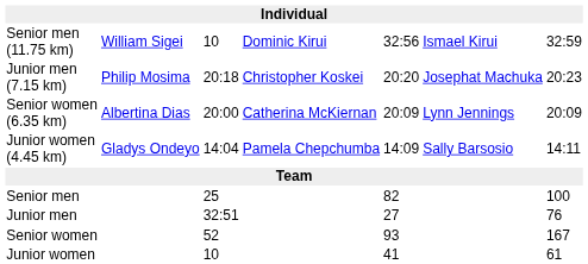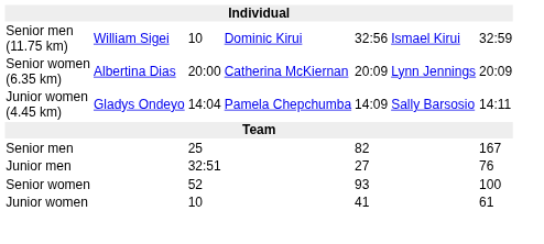 <table>
 <tr>
 <td colspan=7 bgcolor=#eeeeee style=text-align:center;><strong>Individual</strong></td>
 </tr>
 <tr>
 <td>Senior men<br>(11.75 km)</td>
 <td><a href='#'>William Sigei</a><br></td>
 <td>10</td>
 <td><a href='#'>Dominic Kirui</a><br></td>
 <td>32:56</td>
 <td><a href='#'>Ismael Kirui</a><br></td>
 <td>32:59</td>
-</tr>
-<tr>
-<td>Junior men<br>(7.15 km)</td>
-<td><a href='#'>Philip Mosima</a><br></td>
-<td>20:18</td>
-<td><a href='#'>Christopher Koskei</a><br></td>
-<td>20:20</td>
-<td><a href='#'>Josephat Machuka</a><br></td>
-<td>20:23</td>
 </tr>
 <tr>
 <td>Senior women<br>(6.35 km)</td>
 <td><a href='#'>Albertina Dias</a><br></td>
 <td>20:00</td>
 <td><a href='#'>Catherina McKiernan</a><br></td>
 <td>20:09</td>
 <td><a href='#'>Lynn Jennings</a><br></td>
 <td>20:09</td>
 </tr>
 <tr>
 <td>Junior women<br>(4.45 km)</td>
 <td><a href='#'>Gladys Ondeyo</a><br></td>
 <td>14:04</td>
 <td><a href='#'>Pamela Chepchumba</a><br></td>
 <td>14:09</td>
 <td><a href='#'>Sally Barsosio</a><br></td>
 <td>14:11</td>
 </tr>
 <tr>
 <td colspan=7 bgcolor=#eeeeee style=text-align:center;><strong>Team</strong></td>
 </tr>
 <tr>
 <td>Senior men</td>
 <td></td>
 <td>25</td>
 <td></td>
 <td>82</td>
 <td></td>
-<td>100</td>
+<td>167</td>
 </tr>
 <tr>
 <td>Junior men</td>
 <td></td>
 <td>32:51</td>
 <td></td>
 <td>27</td>
 <td></td>
 <td>76</td>
 </tr>
 <tr>
 <td>Senior women</td>
 <td></td>
 <td>52</td>
 <td></td>
 <td>93</td>
 <td></td>
-<td>167</td>
+<td>100</td>
 </tr>
 <tr>
 <td>Junior women</td>
 <td></td>
 <td>10</td>
 <td></td>
 <td>41</td>
 <td></td>
 <td>61</td>
 </tr>
 </table>
